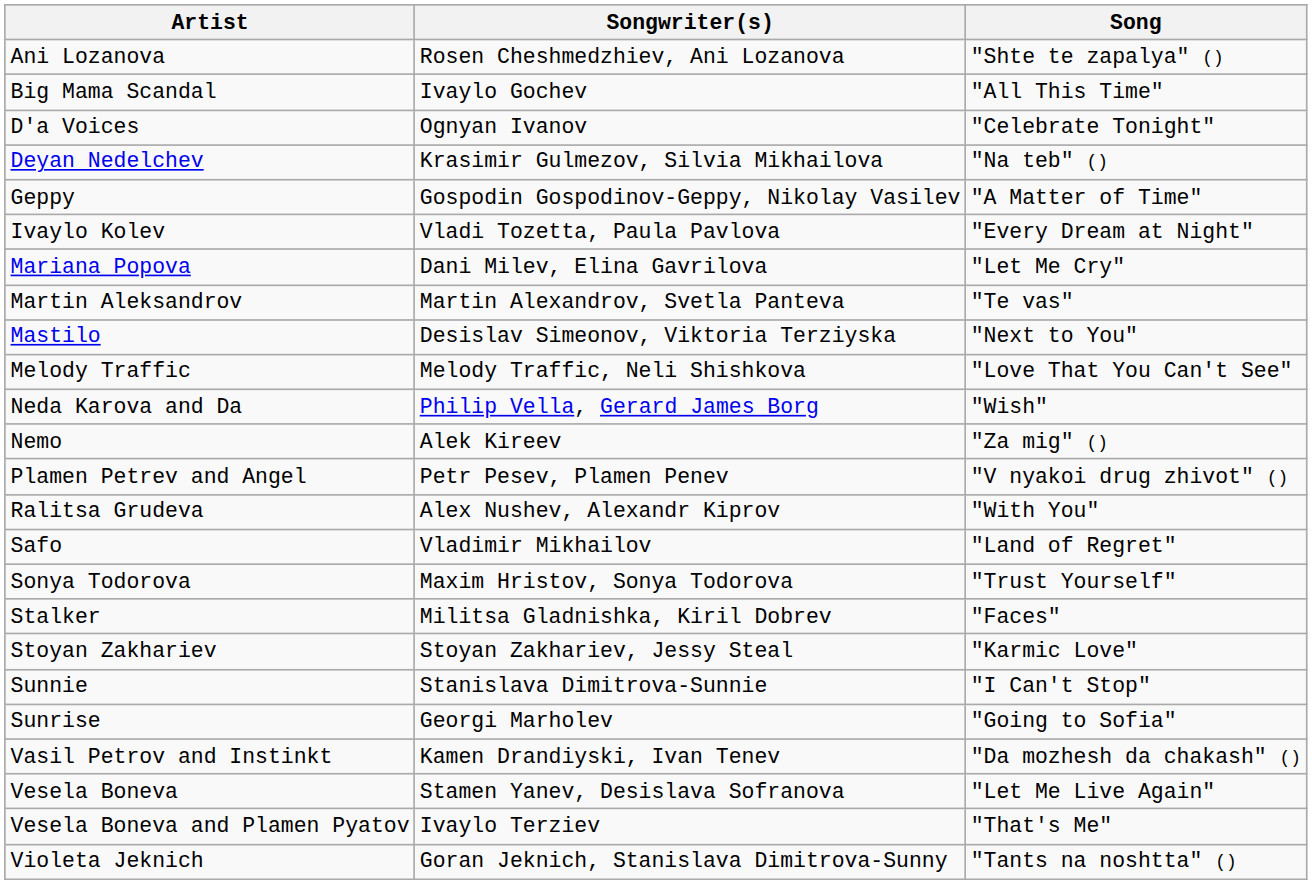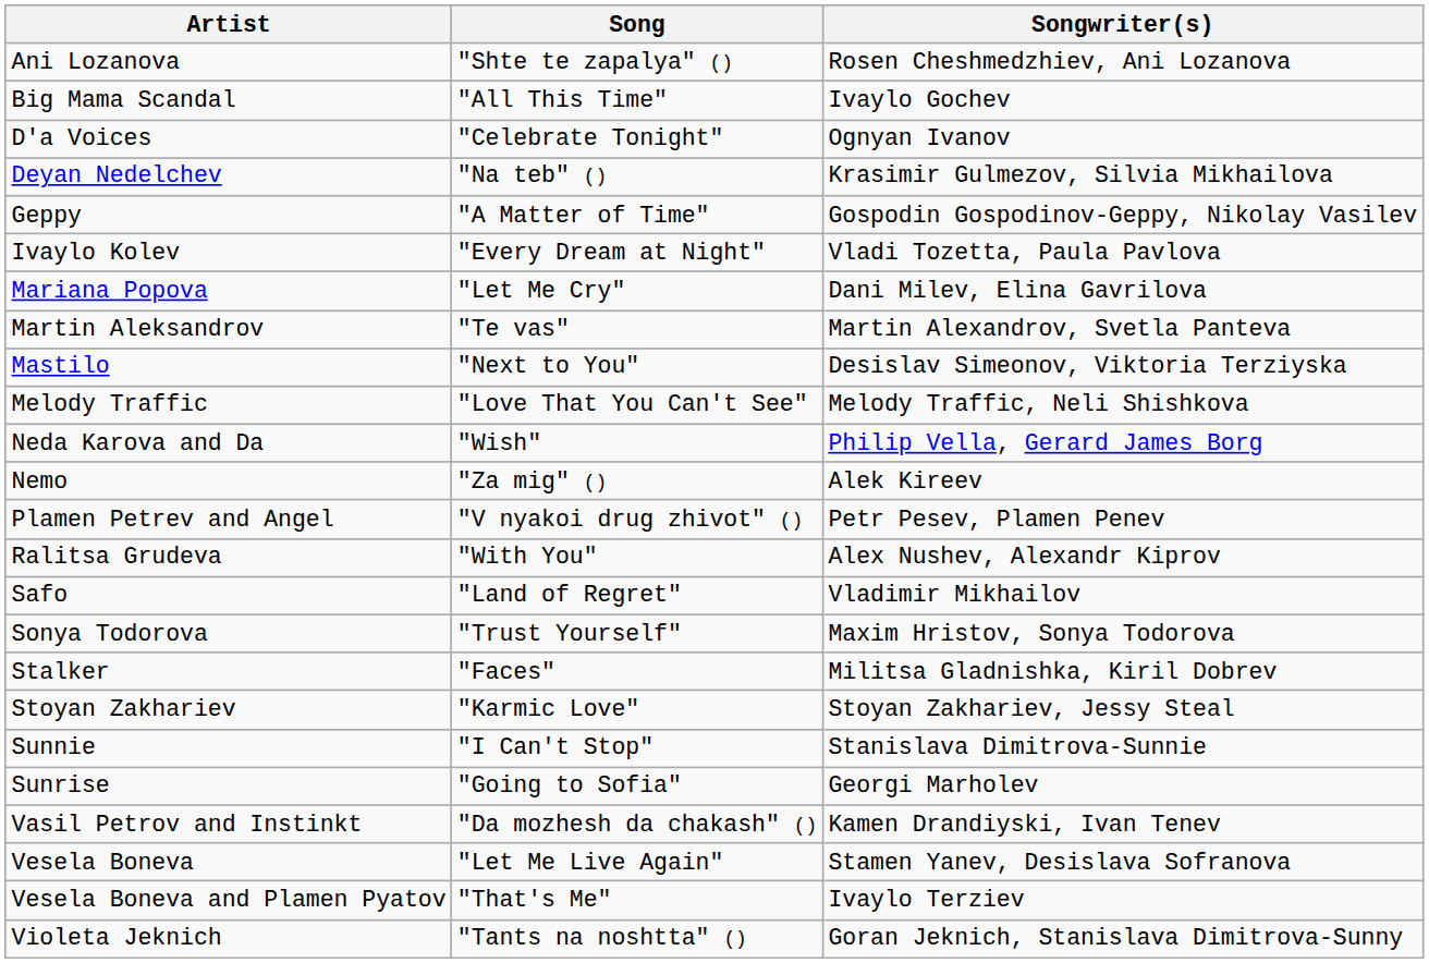 <table class="sortable wikitable" style="margin: 1em auto 1em auto;">
 <tr>
 <th>Artist</th>
+<th>Song</th>
 <th>Songwriter(s)</th>
-<th>Song</th>
 </tr>
 <tr>
 <td>Ani Lozanova</td>
+<td>"Shte te zapalya" <small>()</small></td>
 <td>Rosen Cheshmedzhiev, Ani Lozanova</td>
-<td>"Shte te zapalya" <small>()</small></td>
 </tr>
 <tr>
 <td>Big Mama Scandal</td>
+<td>"All This Time"</td>
 <td>Ivaylo Gochev</td>
-<td>"All This Time"</td>
 </tr>
 <tr>
 <td>D'a Voices</td>
+<td>"Celebrate Tonight"</td>
 <td>Ognyan Ivanov</td>
-<td>"Celebrate Tonight"</td>
 </tr>
 <tr>
 <td><a href='#'>Deyan Nedelchev</a></td>
+<td>"Na teb" <small>()</small></td>
 <td>Krasimir Gulmezov, Silvia Mikhailova</td>
-<td>"Na teb" <small>()</small></td>
 </tr>
 <tr>
 <td>Geppy</td>
+<td>"A Matter of Time"</td>
 <td>Gospodin Gospodinov-Geppy, Nikolay Vasilev</td>
-<td>"A Matter of Time"</td>
 </tr>
 <tr>
 <td>Ivaylo Kolev</td>
+<td>"Every Dream at Night"</td>
 <td>Vladi Tozetta, Paula Pavlova</td>
-<td>"Every Dream at Night"</td>
 </tr>
 <tr>
 <td><a href='#'>Mariana Popova</a></td>
+<td>"Let Me Cry"</td>
 <td>Dani Milev, Elina Gavrilova</td>
-<td>"Let Me Cry"</td>
 </tr>
 <tr>
 <td>Martin Aleksandrov</td>
+<td>"Te vas"</td>
 <td>Martin Alexandrov, Svetla Panteva</td>
-<td>"Te vas"</td>
 </tr>
 <tr>
 <td><a href='#'>Mastilo</a></td>
+<td>"Next to You"</td>
 <td>Desislav Simeonov, Viktoria Terziyska</td>
-<td>"Next to You"</td>
 </tr>
 <tr>
 <td>Melody Тraffic</td>
+<td>"Love That You Can't See"</td>
 <td>Melody Traffic, Neli Shishkova</td>
-<td>"Love That You Can't See"</td>
 </tr>
 <tr>
 <td>Neda Karova and Da</td>
+<td>"Wish"</td>
 <td><a href='#'>Philip Vella</a>, <a href='#'>Gerard James Borg</a></td>
-<td>"Wish"</td>
 </tr>
 <tr>
 <td>Nemo</td>
+<td>"Za mig" <small>()</small></td>
 <td>Alek Kireev</td>
-<td>"Za mig" <small>()</small></td>
 </tr>
 <tr>
 <td>Plamen Petrev and Angel</td>
+<td>"V nyakoi drug zhivot" <small>()</small></td>
 <td>Petr Pesev, Plamen Penev</td>
-<td>"V nyakoi drug zhivot" <small>()</small></td>
 </tr>
 <tr>
 <td>Ralitsa Grudeva</td>
+<td>"With You"</td>
 <td>Alex Nushev, Alexandr Kiprov</td>
-<td>"With You"</td>
 </tr>
 <tr>
 <td>Safo</td>
+<td>"Land of Regret"</td>
 <td>Vladimir Mikhailov</td>
-<td>"Land of Regret"</td>
 </tr>
 <tr>
 <td>Sonya Todorova</td>
+<td>"Trust Yourself"</td>
 <td>Maxim Hristov, Sonya Todorova</td>
-<td>"Trust Yourself"</td>
 </tr>
 <tr>
 <td>Stalker</td>
+<td>"Faces"</td>
 <td>Militsa Gladnishka, Kiril Dobrev</td>
-<td>"Faces"</td>
 </tr>
 <tr>
 <td>Stoyan Zakhariev</td>
+<td>"Karmic Love"</td>
 <td>Stoyan Zakhariev, Jessy Steal</td>
-<td>"Karmic Love"</td>
 </tr>
 <tr>
 <td>Sunnie</td>
+<td>"I Can't Stop"</td>
 <td>Stanislava Dimitrova-Sunnie</td>
-<td>"I Can't Stop"</td>
 </tr>
 <tr>
 <td>Sunrise</td>
+<td>"Going to Sofia"</td>
 <td>Georgi Marholev</td>
-<td>"Going to Sofia"</td>
 </tr>
 <tr>
 <td>Vasil Petrov and Instinkt</td>
+<td>"Da mozhesh da chakash" <small>()</small></td>
 <td>Kamen Drandiyski, Ivan Tenev</td>
-<td>"Da mozhesh da chakash" <small>()</small></td>
 </tr>
 <tr>
 <td>Vesela Boneva</td>
+<td>"Let Me Live Again"</td>
 <td>Stamen Yanev, Desislava Sofranova</td>
-<td>"Let Me Live Again"</td>
 </tr>
 <tr>
 <td>Vesela Boneva and Plamen Pyatov</td>
+<td>"That's Me"</td>
 <td>Ivaylo Terziev</td>
-<td>"That's Me"</td>
 </tr>
 <tr>
 <td>Violeta Jeknich</td>
+<td>"Tants na noshtta" <small>()</small></td>
 <td>Goran Jeknich, Stanislava Dimitrova-Sunny</td>
-<td>"Tants na noshtta" <small>()</small></td>
 </tr>
 </table>
